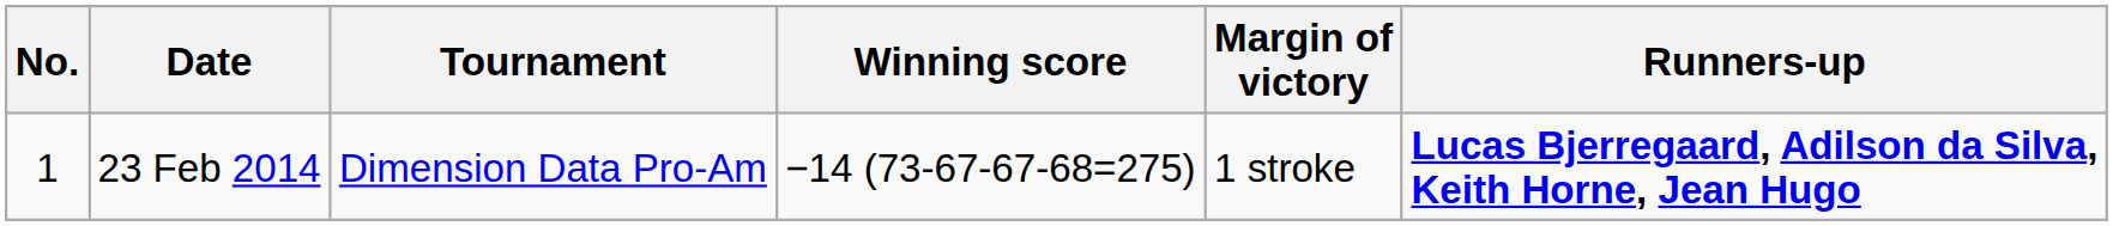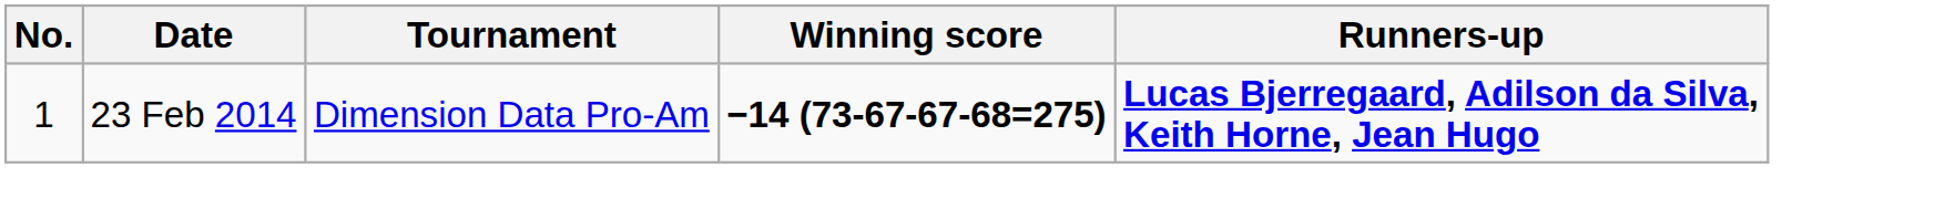 <table class="wikitable" style="font-size:95%;">
 <tr>
 <th>No.</th>
 <th>Date</th>
 <th>Tournament</th>
 <th>Winning score</th>
-<th>Margin of<br>victory</th>
 <th>Runners-up</th>
 </tr>
 <tr>
 <td align=center>1</td>
 <td align=right>23 Feb <a href='#'>2014</a></td>
 <td><a href='#'>Dimension Data Pro-Am</a></td>
-<td>−14 (73-67-67-68=275)</td>
-<td>1 stroke</td>
+<td><strong>−14 (73-67-67-68=275)</strong></td>
 <td><strong> <a href='#'>Lucas Bjerregaard</a>,  <a href='#'>Adilson da Silva</a>,<br> <a href='#'>Keith Horne</a>,  <a href='#'>Jean Hugo</a></strong></td>
 </tr>
 </table>
